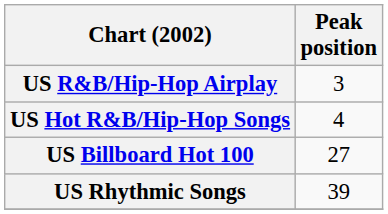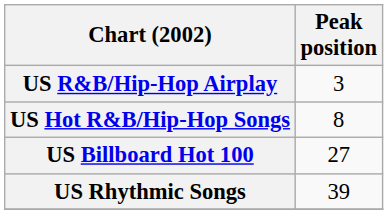 <table class="wikitable sortable plainrowheaders">
 <tr>
 <th scope="col">Chart (2002)</th>
 <th scope="col">Peak<br>position</th>
 </tr>
 <tr>
 <th scope="row">US <a href='#'>R&B/Hip-Hop Airplay</a></th>
 <td style="text-align:center;">3</td>
 </tr>
 <tr>
 <th scope="row">US <a href='#'>Hot R&B/Hip-Hop Songs</a></th>
-<td style="text-align:center;">4</td>
+<td style="text-align:center;">8</td>
 </tr>
 <tr>
 <th scope="row">US <a href='#'>Billboard Hot 100</a></th>
 <td style="text-align:center;">27</td>
 </tr>
 <tr>
 <th scope="row">US Rhythmic Songs</th>
 <td style="text-align:center;">39</td>
 </tr>
 <tr>
 </tr>
 </table>
